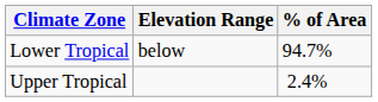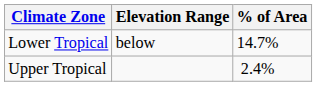 <table class="wikitable">
 <tr>
 <th><a href='#'>Climate Zone</a></th>
 <th>Elevation Range</th>
 <th>% of Area</th>
 </tr>
 <tr>
 <td>Lower <a href='#'>Tropical</a></td>
 <td>below </td>
-<td>94.7%</td>
+<td>14.7%</td>
 </tr>
 <tr>
 <td>Upper Tropical</td>
 <td></td>
 <td> 2.4%</td>
 </tr>
 </table>
